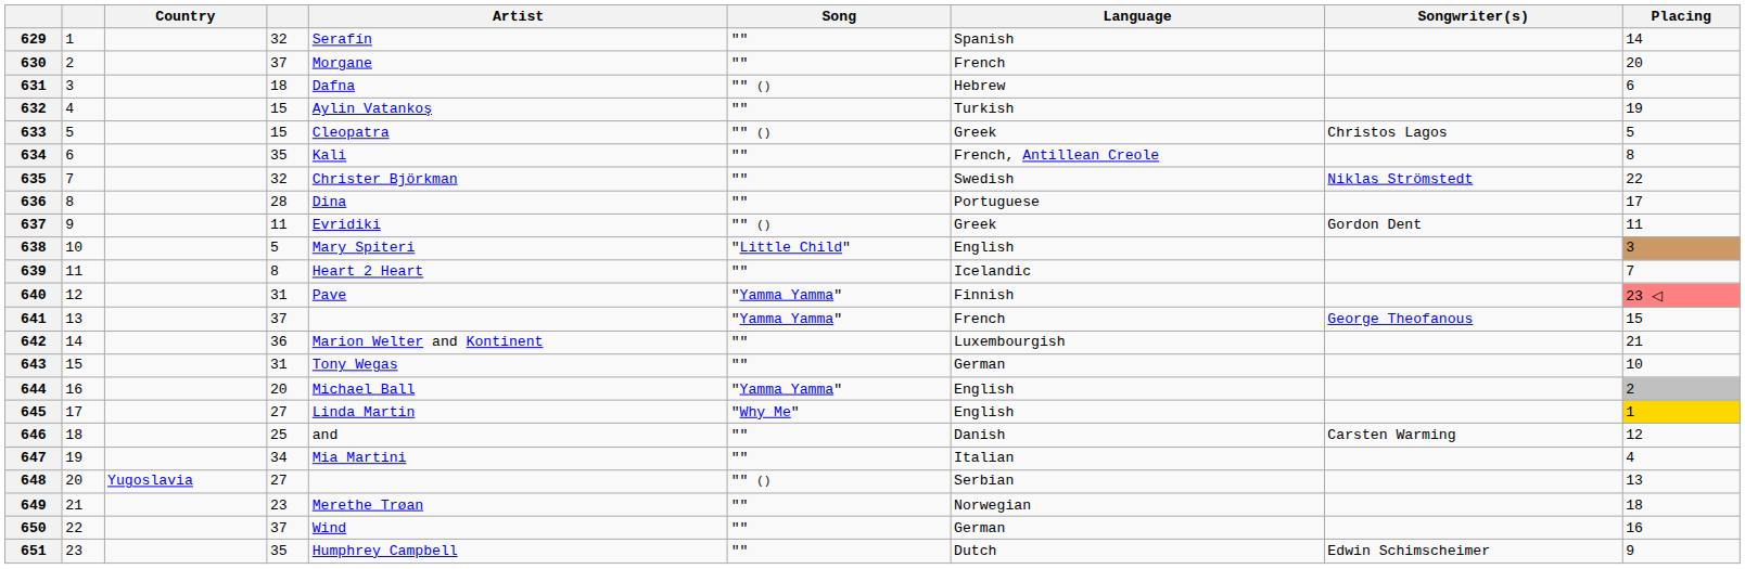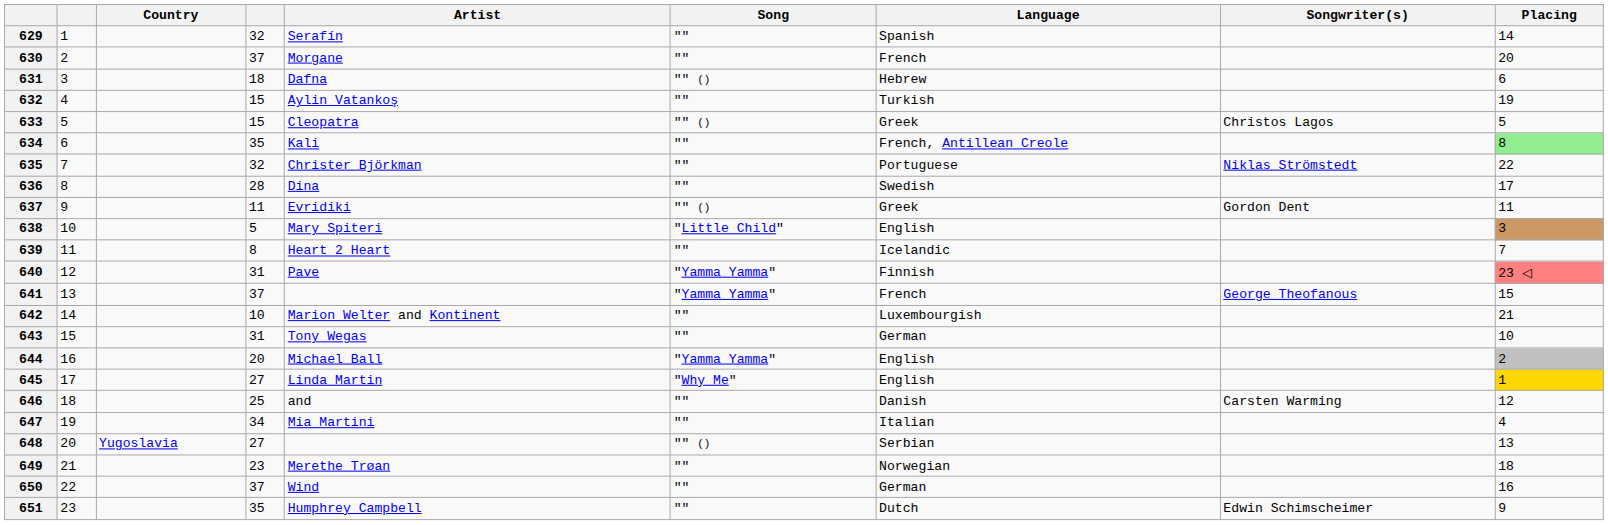 <table class="wikitable plainrowheaders" style="width:100%">
 <tr>
 </tr>
 <tr>
 <th scope="col"></th>
 <th scope="col"></th>
 <th scope="col">Country</th>
 <th scope="col"></th>
 <th scope="col">Artist</th>
 <th scope="col">Song</th>
 <th scope="col">Language</th>
 <th scope="col">Songwriter(s)</th>
 <th scope="col">Placing</th>
 </tr>
 <tr>
 <th scope="row">629</th>
 <td>1</td>
 <td></td>
 <td>32</td>
 <td><a href='#'>Serafín</a></td>
 <td>""</td>
 <td>Spanish</td>
 <td></td>
 <td>14</td>
 </tr>
 <tr>
 <th scope="row">630</th>
 <td>2</td>
 <td></td>
 <td>37</td>
 <td><a href='#'>Morgane</a></td>
 <td>""</td>
 <td>French</td>
 <td></td>
 <td>20</td>
 </tr>
 <tr>
 <th scope="row">631</th>
 <td>3</td>
 <td></td>
 <td>18</td>
 <td><a href='#'>Dafna</a></td>
 <td>"" <small>()</small></td>
 <td>Hebrew</td>
 <td></td>
 <td>6</td>
 </tr>
 <tr>
 <th scope="row">632</th>
 <td>4</td>
 <td></td>
 <td>15</td>
 <td><a href='#'>Aylin Vatankoş</a></td>
 <td>""</td>
 <td>Turkish</td>
 <td></td>
 <td>19</td>
 </tr>
 <tr>
 <th scope="row">633</th>
 <td>5</td>
 <td></td>
 <td>15</td>
 <td><a href='#'>Cleopatra</a></td>
 <td>"" <small>()</small></td>
 <td>Greek</td>
 <td>Christos Lagos</td>
 <td>5</td>
 </tr>
 <tr>
 <th scope="row">634</th>
 <td>6</td>
 <td></td>
 <td>35</td>
 <td><a href='#'>Kali</a></td>
 <td>""</td>
 <td>French, <a href='#'>Antillean Creole</a></td>
 <td></td>
-<td>8</td>
+<td style="background: lightgreen;">8</td>
 </tr>
 <tr>
 <th scope="row">635</th>
 <td>7</td>
 <td></td>
 <td>32</td>
 <td><a href='#'>Christer Björkman</a></td>
 <td>""</td>
-<td>Swedish</td>
+<td>Portuguese</td>
 <td><a href='#'>Niklas Strömstedt</a></td>
 <td>22</td>
 </tr>
 <tr>
 <th scope="row">636</th>
 <td>8</td>
 <td></td>
 <td>28</td>
 <td><a href='#'>Dina</a></td>
 <td>""</td>
-<td>Portuguese</td>
+<td>Swedish</td>
 <td></td>
 <td>17</td>
 </tr>
 <tr>
 <th scope="row">637</th>
 <td>9</td>
 <td></td>
 <td>11</td>
 <td><a href='#'>Evridiki</a></td>
 <td>"" <small>()</small></td>
 <td>Greek</td>
 <td>Gordon Dent</td>
 <td>11</td>
 </tr>
 <tr>
 <th scope="row">638</th>
 <td>10</td>
 <td></td>
 <td>5</td>
 <td><a href='#'>Mary Spiteri</a></td>
 <td>"<a href='#'>Little Child</a>"</td>
 <td>English</td>
 <td></td>
 <td bgcolor="#C96">3</td>
 </tr>
 <tr>
 <th scope="row">639</th>
 <td>11</td>
 <td></td>
 <td>8</td>
 <td><a href='#'>Heart 2 Heart</a></td>
 <td>""</td>
 <td>Icelandic</td>
 <td></td>
 <td>7</td>
 </tr>
 <tr>
 <th scope="row">640</th>
 <td>12</td>
 <td></td>
 <td>31</td>
 <td><a href='#'>Pave</a></td>
 <td>"<a href='#'>Yamma Yamma</a>"</td>
 <td>Finnish</td>
 <td></td>
 <td bgcolor="#FE8080">23 ◁</td>
 </tr>
 <tr>
 <th scope="row">641</th>
 <td>13</td>
 <td></td>
 <td>37</td>
 <td></td>
 <td>"<a href='#'>Yamma Yamma</a>"</td>
 <td>French</td>
 <td><a href='#'>George Theofanous</a></td>
 <td>15</td>
 </tr>
 <tr>
 <th scope="row">642</th>
 <td>14</td>
 <td></td>
-<td>36</td>
+<td>10</td>
 <td><a href='#'>Marion Welter</a> and <a href='#'>Kontinent</a></td>
 <td>""</td>
 <td>Luxembourgish</td>
 <td></td>
 <td>21</td>
 </tr>
 <tr>
 <th scope="row">643</th>
 <td>15</td>
 <td></td>
 <td>31</td>
 <td><a href='#'>Tony Wegas</a></td>
 <td>""</td>
 <td>German</td>
 <td></td>
 <td>10</td>
 </tr>
 <tr>
 <th scope="row">644</th>
 <td>16</td>
 <td></td>
 <td>20</td>
 <td><a href='#'>Michael Ball</a></td>
 <td>"<a href='#'>Yamma Yamma</a>"</td>
 <td>English</td>
 <td></td>
 <td bgcolor="silver">2</td>
 </tr>
 <tr>
 <th scope="row">645</th>
 <td>17</td>
 <td></td>
 <td>27</td>
 <td><a href='#'>Linda Martin</a></td>
 <td>"<a href='#'>Why Me</a>"</td>
 <td>English</td>
 <td></td>
 <td bgcolor="gold">1</td>
 </tr>
 <tr>
 <th scope="row">646</th>
 <td>18</td>
 <td></td>
 <td>25</td>
 <td> and </td>
 <td>""</td>
 <td>Danish</td>
 <td>Carsten Warming</td>
 <td>12</td>
 </tr>
 <tr>
 <th scope="row">647</th>
 <td>19</td>
 <td></td>
 <td>34</td>
 <td><a href='#'>Mia Martini</a></td>
 <td>""</td>
 <td>Italian</td>
 <td></td>
 <td>4</td>
 </tr>
 <tr>
 <th scope="row">648</th>
 <td>20</td>
 <td> <a href='#'>Yugoslavia</a></td>
 <td>27</td>
 <td></td>
 <td>"" <small>()</small></td>
 <td>Serbian</td>
 <td></td>
 <td>13</td>
 </tr>
 <tr>
 <th scope="row">649</th>
 <td>21</td>
 <td></td>
 <td>23</td>
 <td><a href='#'>Merethe Trøan</a></td>
 <td>""</td>
 <td>Norwegian</td>
 <td></td>
 <td>18</td>
 </tr>
 <tr>
 <th scope="row">650</th>
 <td>22</td>
 <td></td>
 <td>37</td>
 <td><a href='#'>Wind</a></td>
 <td>""</td>
 <td>German</td>
 <td></td>
 <td>16</td>
 </tr>
 <tr>
 <th scope="row">651</th>
 <td>23</td>
 <td></td>
 <td>35</td>
 <td><a href='#'>Humphrey Campbell</a></td>
 <td>""</td>
 <td>Dutch</td>
 <td>Edwin Schimscheimer</td>
 <td>9</td>
 </tr>
 </table>
